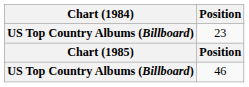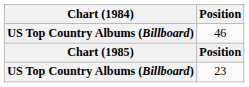 <table class="wikitable plainrowheaders" style="text-align:center">
 <tr>
 <th scope="col">Chart (1984)</th>
 <th scope="col">Position</th>
 </tr>
 <tr>
 <th scope="row">US Top Country Albums (<em>Billboard</em>)</th>
-<td>23</td>
+<td>46</td>
 </tr>
 <tr>
 <th scope="col">Chart (1985)</th>
 <th scope="col">Position</th>
 </tr>
 <tr>
 <th scope="row">US Top Country Albums (<em>Billboard</em>)</th>
-<td>46</td>
+<td>23</td>
 </tr>
 </table>
